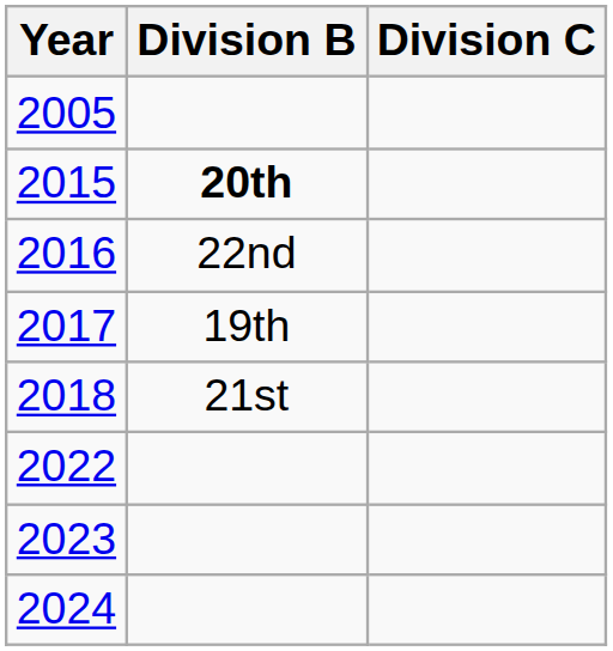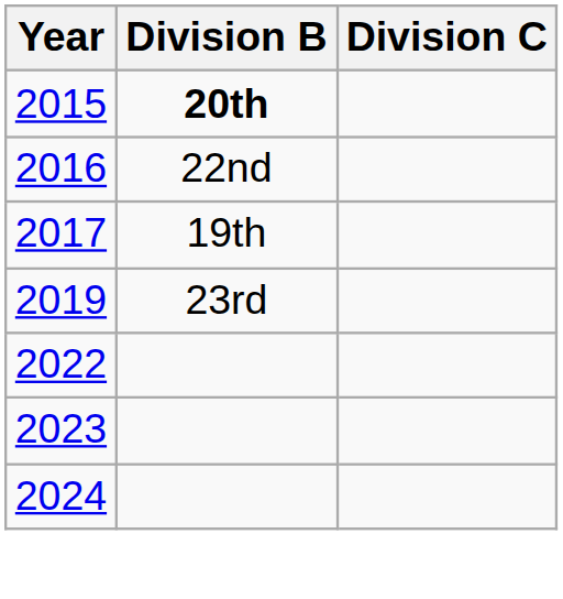 <table class="wikitable" style="text-align:center">
 <tr>
 <th>Year</th>
 <th>Division B</th>
 <th>Division C</th>
-</tr>
-<tr>
-<td><a href='#'>2005</a></td>
-<td></td>
-<td></td>
 </tr>
 <tr>
 <td><a href='#'>2015</a></td>
 <td><strong>20th</strong></td>
 <td></td>
 </tr>
 <tr>
 <td><a href='#'>2016</a></td>
 <td>22nd</td>
 <td></td>
 </tr>
 <tr>
 <td><a href='#'>2017</a></td>
 <td>19th</td>
 <td></td>
 </tr>
 <tr>
-<td><a href='#'>2018</a></td>
-<td>21st</td>
+<td><a href='#'>2019</a></td>
+<td>23rd</td>
 <td></td>
 </tr>
 <tr>
 <td><a href='#'>2022</a></td>
 <td></td>
 <td></td>
 </tr>
 <tr>
 <td><a href='#'>2023</a></td>
 <td></td>
 <td></td>
 </tr>
 <tr>
 <td><a href='#'>2024</a></td>
 <td></td>
 <td></td>
 </tr>
 </table>
